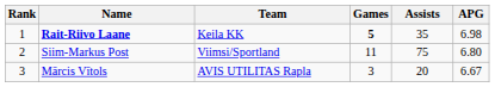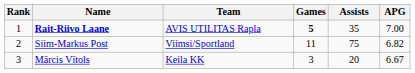 <table class="wikitable" style="text-align: center;">
 <tr>
 <th>Rank</th>
 <th width=200>Name</th>
 <th width=200>Team</th>
 <th>Games</th>
 <th width=75>Assists</th>
 <th width=40>APG</th>
 </tr>
 <tr>
 <td>1</td>
 <td align="left"> <strong><a href='#'>Rait-Riivo Laane</a></strong></td>
-<td align="left"><a href='#'>Keila KK</a></td>
+<td align="left"><a href='#'>AVIS UTILITAS Rapla</a></td>
 <td><strong>5</strong></td>
 <td>35</td>
-<td>6.98</td>
+<td>7.00</td>
 </tr>
 <tr>
 <td>2</td>
 <td align="left"> <a href='#'>Siim-Markus Post</a></td>
 <td align="left"><a href='#'>Viimsi/Sportland</a></td>
 <td>11</td>
 <td>75</td>
-<td>6.80</td>
+<td>6.82</td>
 </tr>
 <tr>
 <td>3</td>
 <td align="left"> <a href='#'>Mārcis Vītols</a></td>
-<td align="left"><a href='#'>AVIS UTILITAS Rapla</a></td>
+<td align="left"><a href='#'>Keila KK</a></td>
 <td>3</td>
 <td>20</td>
 <td>6.67</td>
 </tr>
 </table>
